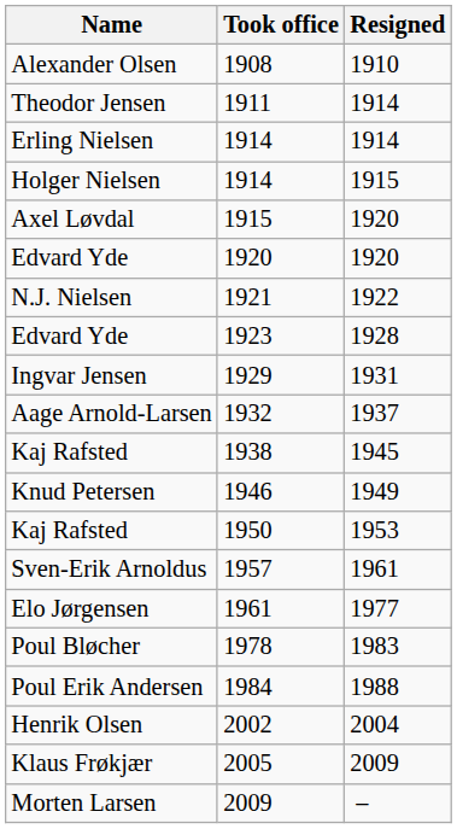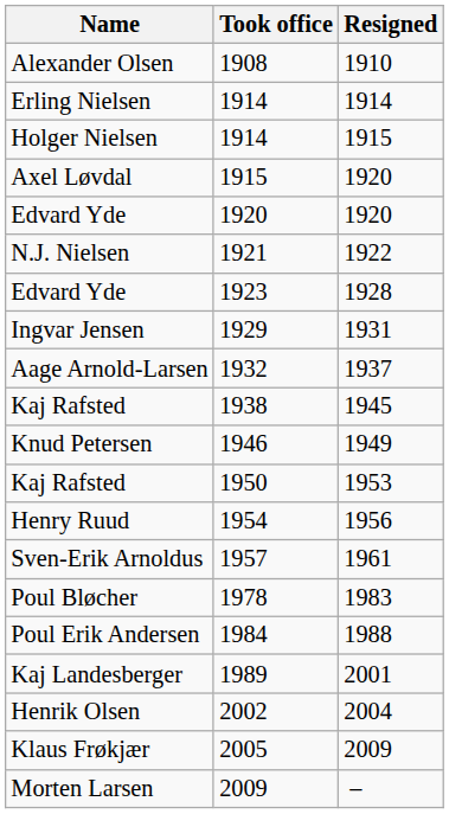 <table class="wikitable">
 <tr>
 <th>Name</th>
 <th>Took office</th>
 <th>Resigned</th>
 </tr>
 <tr>
 <td>Alexander Olsen</td>
 <td>1908</td>
 <td>1910</td>
-</tr>
-<tr>
-<td>Theodor Jensen</td>
-<td>1911</td>
-<td>1914</td>
 </tr>
 <tr>
 <td>Erling Nielsen</td>
 <td>1914</td>
 <td>1914</td>
 </tr>
 <tr>
 <td>Holger Nielsen</td>
 <td>1914</td>
 <td>1915</td>
 </tr>
 <tr>
 <td>Axel Løvdal</td>
 <td>1915</td>
 <td>1920</td>
 </tr>
 <tr>
 <td>Edvard Yde</td>
 <td>1920</td>
 <td>1920</td>
 </tr>
 <tr>
 <td>N.J. Nielsen</td>
 <td>1921</td>
 <td>1922</td>
 </tr>
 <tr>
 <td>Edvard Yde</td>
 <td>1923</td>
 <td>1928</td>
 </tr>
 <tr>
 <td>Ingvar Jensen</td>
 <td>1929</td>
 <td>1931</td>
 </tr>
 <tr>
 <td>Aage Arnold-Larsen</td>
 <td>1932</td>
 <td>1937</td>
 </tr>
 <tr>
 <td>Kaj Rafsted</td>
 <td>1938</td>
 <td>1945</td>
 </tr>
 <tr>
 <td>Knud Petersen</td>
 <td>1946</td>
 <td>1949</td>
 </tr>
 <tr>
 <td>Kaj Rafsted</td>
 <td>1950</td>
 <td>1953</td>
 </tr>
 <tr>
+<td>Henry Ruud</td>
+<td>1954</td>
+<td>1956</td>
+</tr>
+<tr>
 <td>Sven-Erik Arnoldus</td>
 <td>1957</td>
 <td>1961</td>
-</tr>
-<tr>
-<td>Elo Jørgensen</td>
-<td>1961</td>
-<td>1977</td>
 </tr>
 <tr>
 <td>Poul Bløcher</td>
 <td>1978</td>
 <td>1983</td>
 </tr>
 <tr>
 <td>Poul Erik Andersen</td>
 <td>1984</td>
 <td>1988</td>
+</tr>
+<tr>
+<td>Kaj Landesberger</td>
+<td>1989</td>
+<td>2001</td>
 </tr>
 <tr>
 <td>Henrik Olsen</td>
 <td>2002</td>
 <td>2004</td>
 </tr>
 <tr>
 <td>Klaus Frøkjær</td>
 <td>2005</td>
 <td>2009</td>
 </tr>
 <tr>
 <td>Morten Larsen</td>
 <td>2009</td>
 <td> –</td>
 </tr>
 </table>
